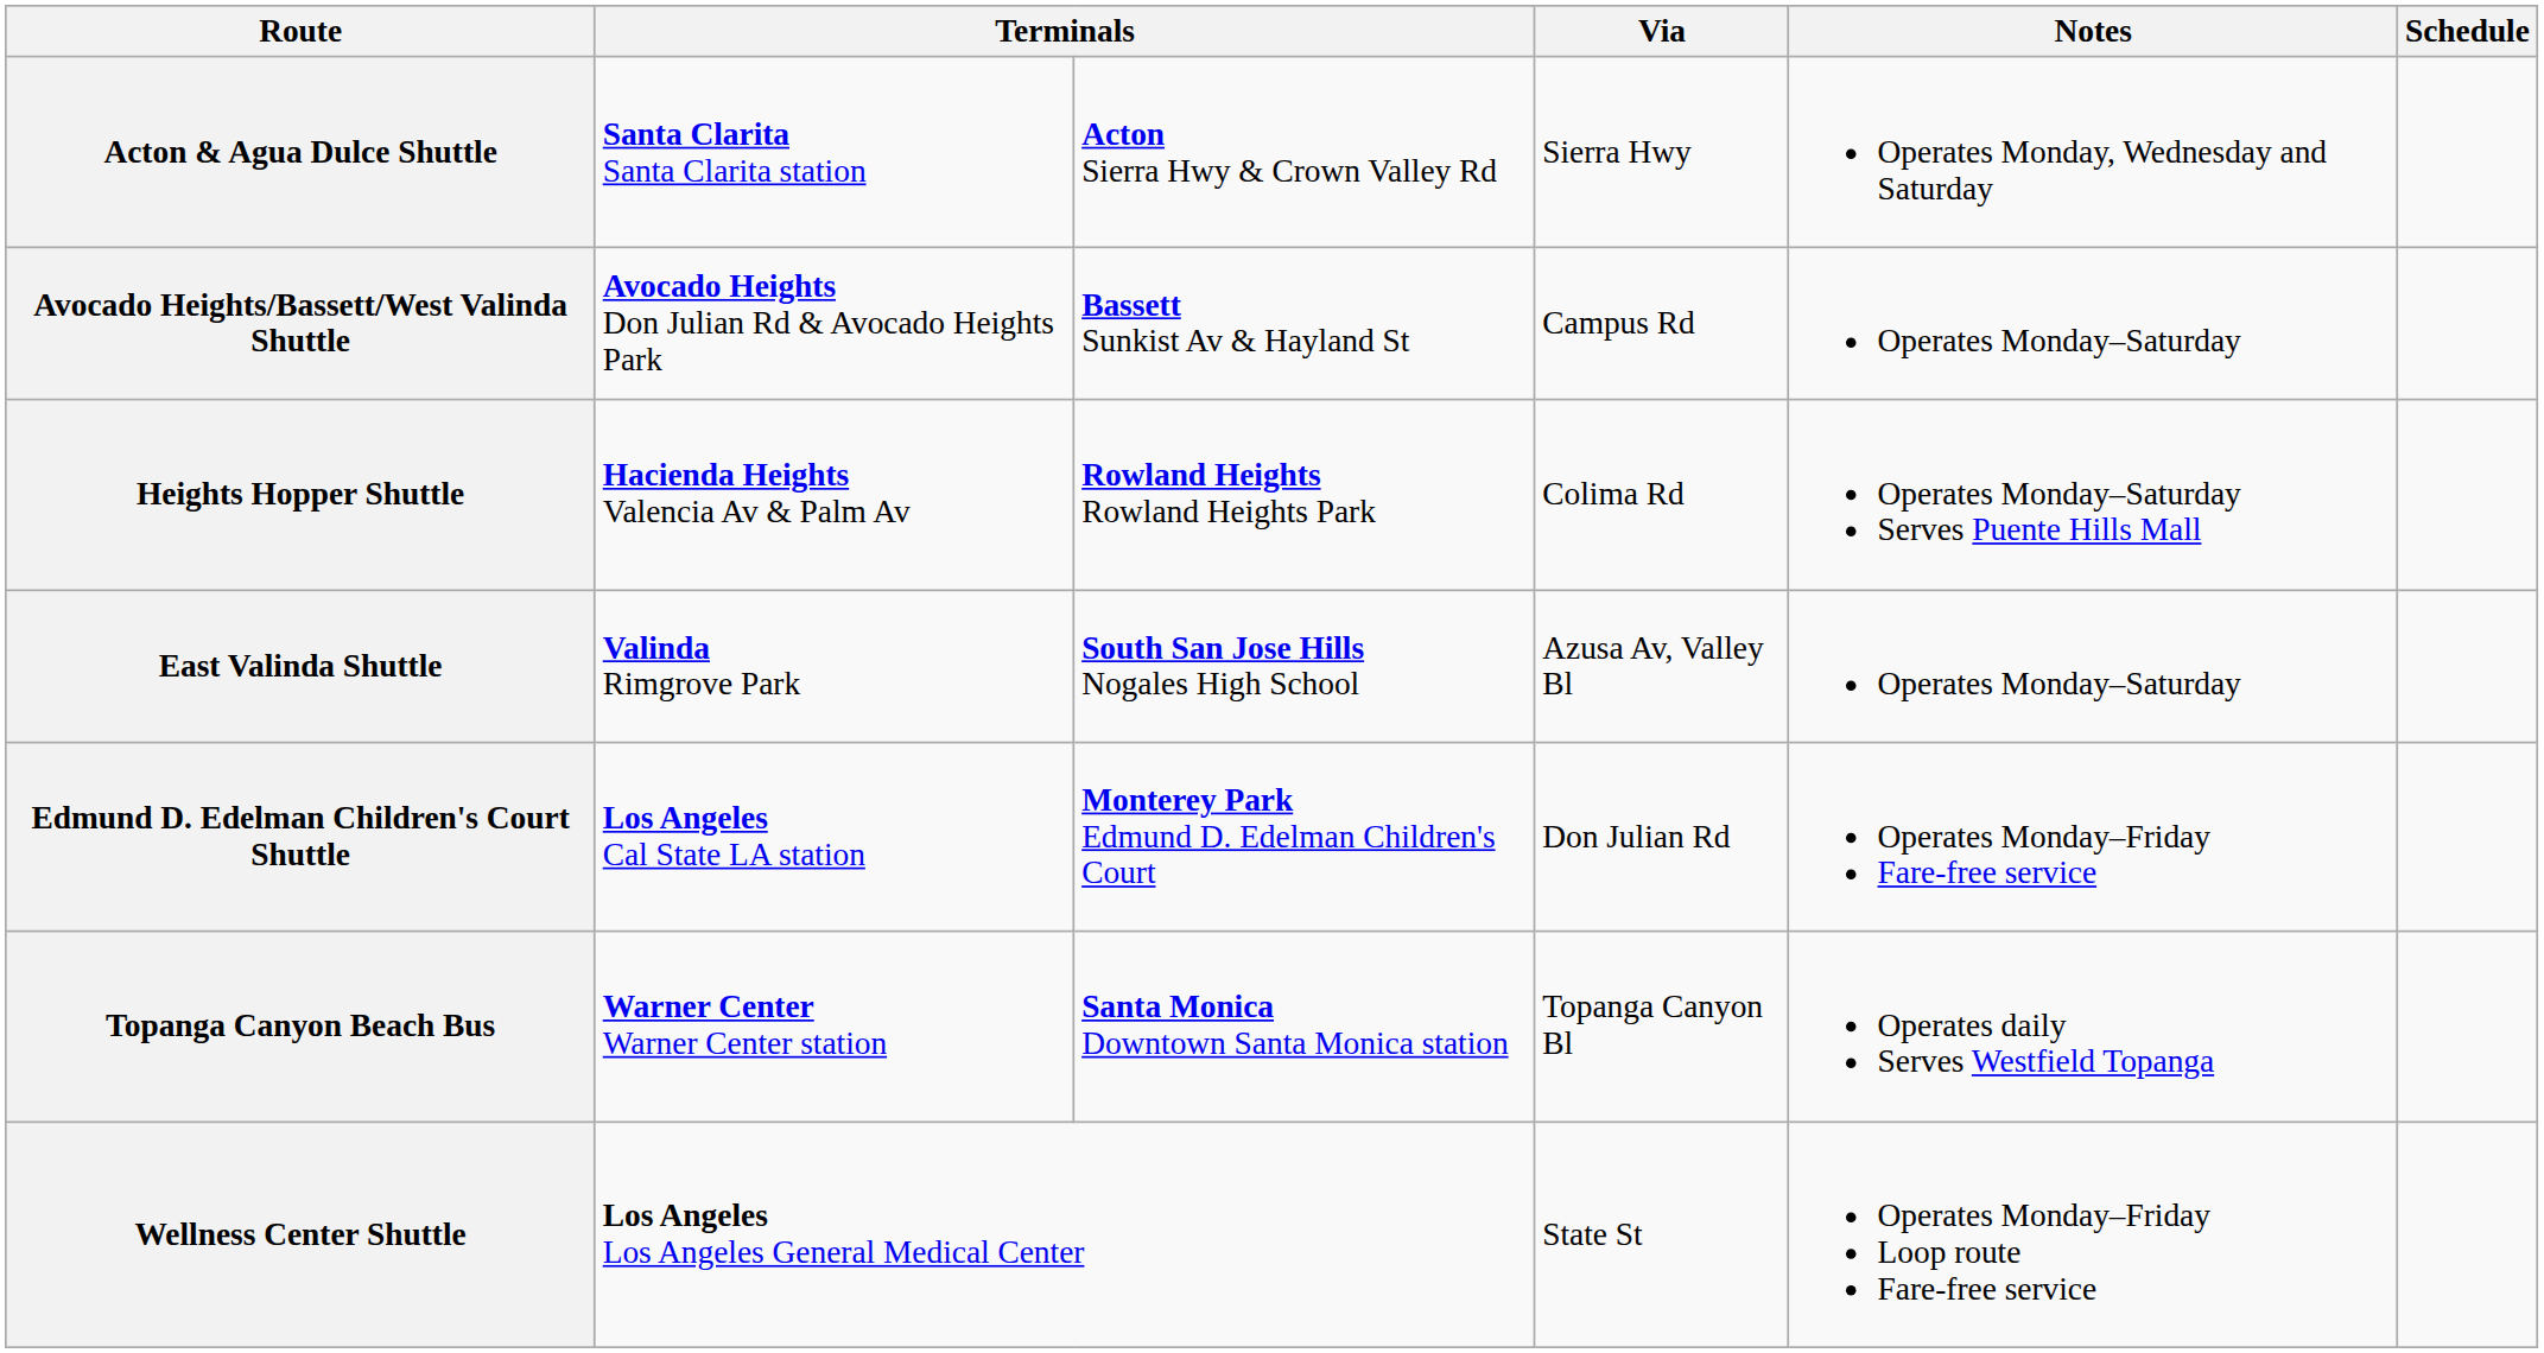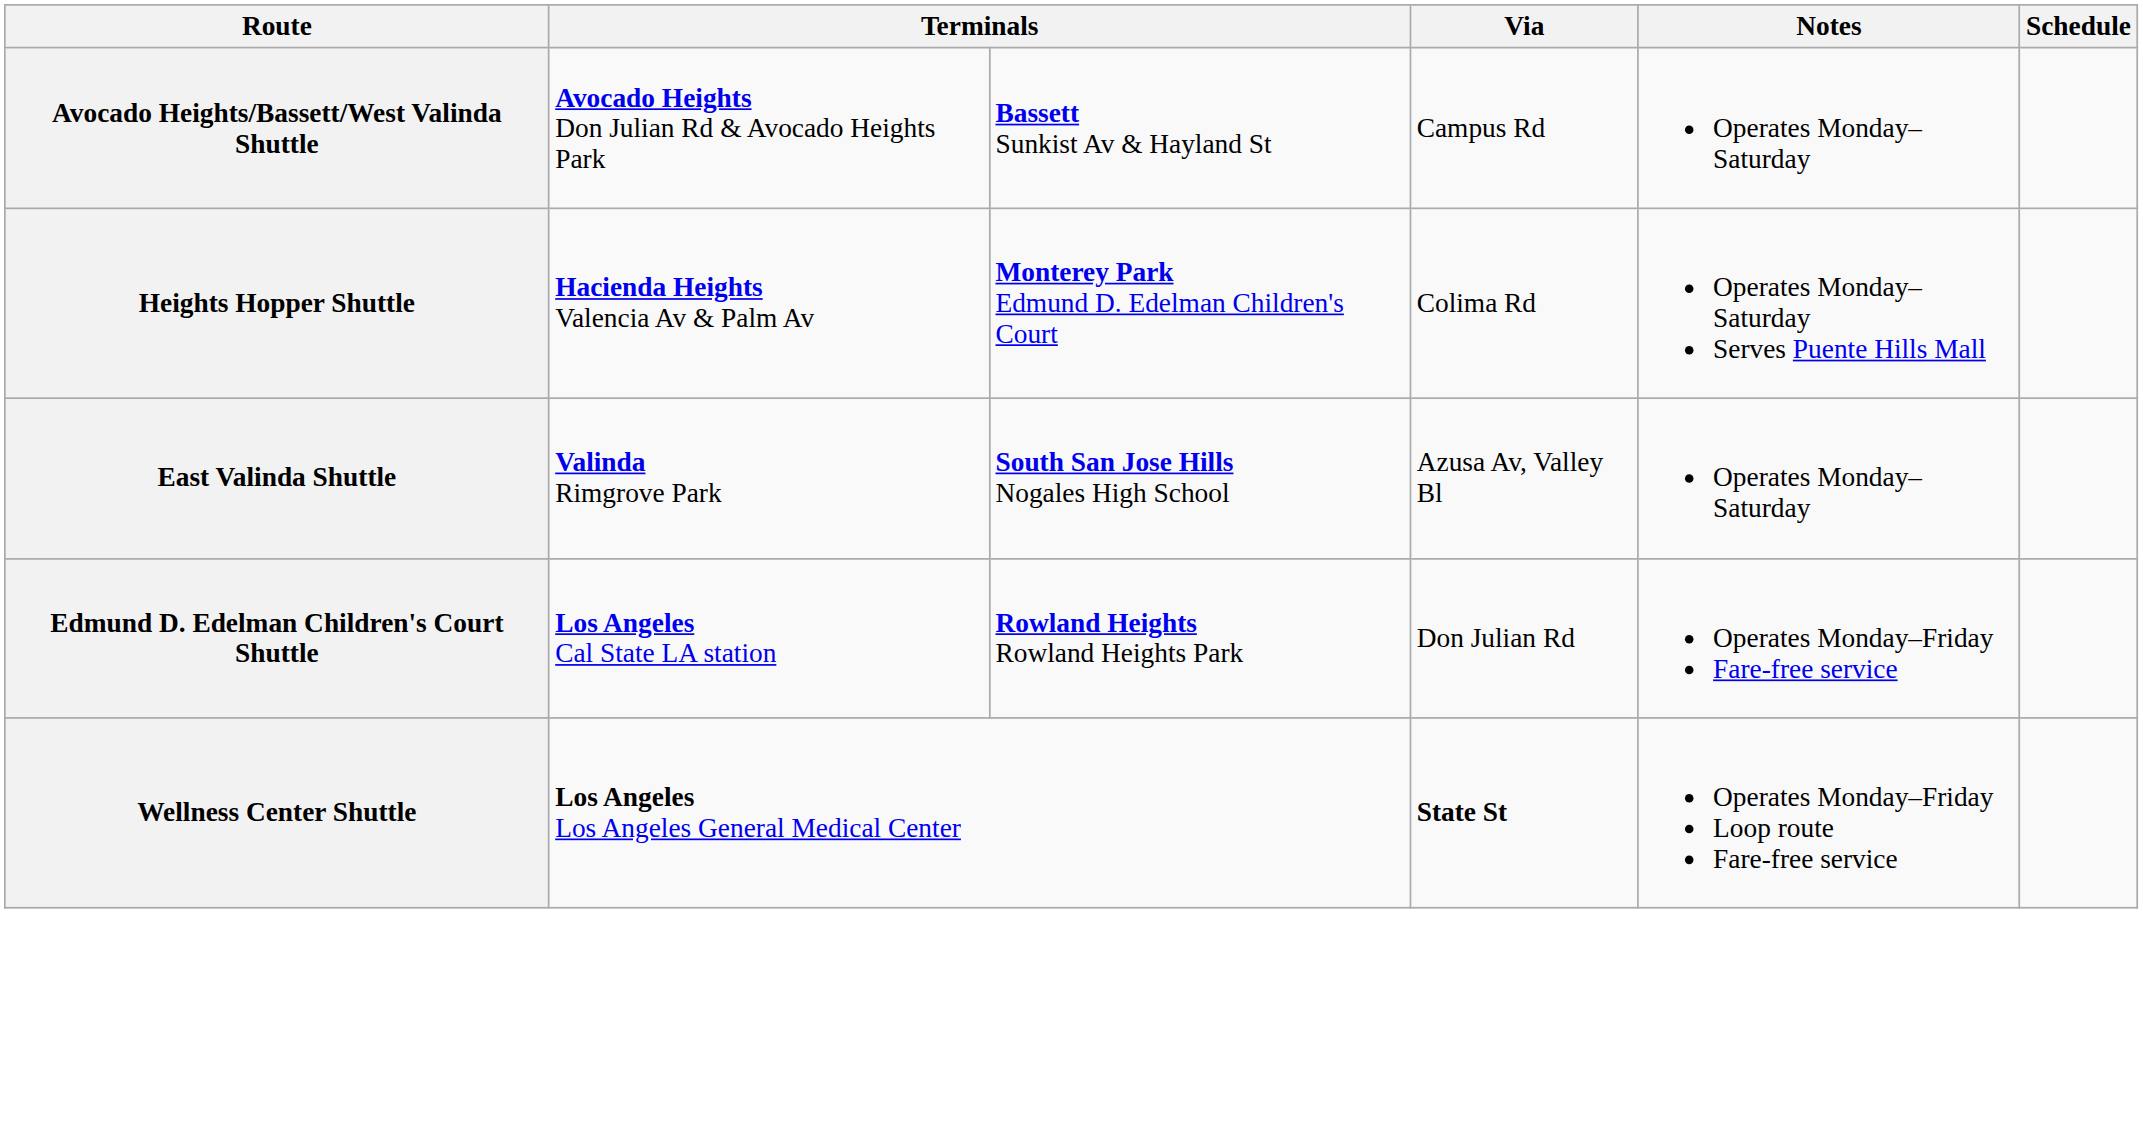 <table class="wikitable">
 <tr>
 <th>Route</th>
 <th colspan=2>Terminals</th>
 <th>Via</th>
 <th>Notes</th>
 <th>Schedule</th>
-</tr>
-<tr>
-<th>Acton & Agua Dulce Shuttle</th>
-<td><strong><a href='#'>Santa Clarita</a></strong><br><a href='#'>Santa Clarita station</a></td>
-<td><strong><a href='#'>Acton</a></strong><br>Sierra Hwy & Crown Valley Rd</td>
-<td>Sierra Hwy</td>
-<td><br><ul><li>Operates Monday, Wednesday and Saturday</li></ul></td>
-<td></td>
 </tr>
 <tr>
 <th>Avocado Heights/<wbr>Bassett/<wbr>West Valinda Shuttle</th>
 <td><strong><a href='#'>Avocado Heights</a></strong><br>Don Julian Rd & Avocado Heights Park</td>
 <td><strong><a href='#'>Bassett</a></strong><br>Sunkist Av & Hayland St</td>
 <td>Campus Rd</td>
 <td><br><ul><li>Operates Monday–Saturday</li></ul></td>
 <td></td>
 </tr>
 <tr>
 <th>Heights Hopper Shuttle</th>
 <td><strong><a href='#'>Hacienda Heights</a></strong><br>Valencia Av & Palm Av</td>
-<td><strong><a href='#'>Rowland Heights</a></strong><br>Rowland Heights Park</td>
+<td><strong><a href='#'>Monterey Park</a></strong><br><a href='#'>Edmund D. Edelman Children's Court</a></td>
 <td>Colima Rd</td>
 <td><br><ul><li>Operates Monday–Saturday</li><li>Serves <a href='#'>Puente Hills Mall</a></li></ul></td>
 <td></td>
 </tr>
 <tr>
 <th>East Valinda Shuttle</th>
 <td><strong><a href='#'>Valinda</a></strong><br>Rimgrove Park</td>
 <td><strong><a href='#'>South San Jose Hills</a></strong><br>Nogales High School</td>
 <td>Azusa Av, Valley Bl</td>
 <td><br><ul><li>Operates Monday–Saturday</li></ul></td>
 <td></td>
 </tr>
 <tr>
 <th>Edmund D. Edelman Children's Court Shuttle</th>
 <td><strong><a href='#'>Los Angeles</a></strong><br><a href='#'>Cal State LA station</a></td>
-<td><strong><a href='#'>Monterey Park</a></strong><br><a href='#'>Edmund D. Edelman Children's Court</a></td>
+<td><strong><a href='#'>Rowland Heights</a></strong><br>Rowland Heights Park</td>
 <td>Don Julian Rd</td>
 <td><br><ul><li>Operates Monday–Friday</li><li><a href='#'>Fare-free service</a></li></ul></td>
 <td></td>
 </tr>
 <tr>
-<th>Topanga Canyon Beach Bus</th>
-<td><strong><a href='#'>Warner Center</a></strong><br><a href='#'>Warner Center station</a></td>
-<td><strong><a href='#'>Santa Monica</a></strong><br><a href='#'>Downtown Santa Monica station</a></td>
-<td>Topanga Canyon Bl</td>
-<td><br><ul><li>Operates daily</li><li>Serves <a href='#'>Westfield Topanga</a></li></ul></td>
-<td></td>
-</tr>
-<tr>
 <th>Wellness Center Shuttle</th>
 <td colspan=2><strong>Los Angeles</strong><br><a href='#'>Los Angeles General Medical Center</a></td>
-<td>State St</td>
+<td><strong>State St</strong></td>
 <td><br><ul><li>Operates Monday–Friday</li><li>Loop route</li><li>Fare-free service</li></ul></td>
 <td></td>
 </tr>
 </table>
